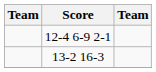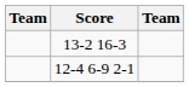 <table class=wikitable style="border:1px solid #AAAAAA;">
 <tr>
 <th>Team</th>
 <th>Score</th>
 <th>Team</th>
 </tr>
 <tr>
 <td><strong></strong></td>
-<td align="center">12-4 6-9 2-1</td>
+<td align="center">13-2 16-3</td>
 <td></td>
 </tr>
 <tr>
 <td><strong></strong></td>
-<td align="center">13-2 16-3</td>
+<td align="center">12-4 6-9 2-1</td>
 <td></td>
 </tr>
 <tr>
 </tr>
 </table>
